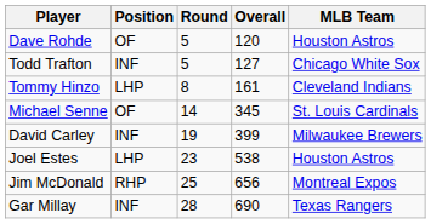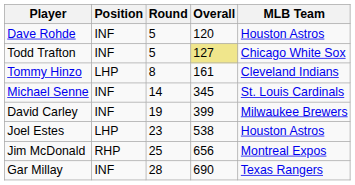 <table class="wikitable">
 <tr>
 <th>Player</th>
 <th>Position</th>
 <th>Round</th>
 <th>Overall</th>
 <th>MLB Team</th>
 </tr>
 <tr>
 <td><a href='#'>Dave Rohde</a></td>
-<td>OF</td>
+<td>INF</td>
 <td>5</td>
 <td>120</td>
 <td><a href='#'>Houston Astros</a></td>
 </tr>
 <tr>
 <td>Todd Trafton</td>
 <td>INF</td>
 <td>5</td>
-<td>127</td>
+<td style="background: khaki;">127</td>
 <td><a href='#'>Chicago White Sox</a></td>
 </tr>
 <tr>
 <td><a href='#'>Tommy Hinzo</a></td>
 <td>LHP</td>
 <td>8</td>
 <td>161</td>
 <td><a href='#'>Cleveland Indians</a></td>
 </tr>
 <tr>
 <td><a href='#'>Michael Senne</a></td>
-<td>OF</td>
+<td>INF</td>
 <td>14</td>
 <td>345</td>
 <td><a href='#'>St. Louis Cardinals</a></td>
 </tr>
 <tr>
 <td>David Carley</td>
 <td>INF</td>
 <td>19</td>
 <td>399</td>
 <td><a href='#'>Milwaukee Brewers</a></td>
 </tr>
 <tr>
 <td>Joel Estes</td>
 <td>LHP</td>
 <td>23</td>
 <td>538</td>
 <td><a href='#'>Houston Astros</a></td>
 </tr>
 <tr>
 <td>Jim McDonald</td>
 <td>RHP</td>
 <td>25</td>
 <td>656</td>
 <td><a href='#'>Montreal Expos</a></td>
 </tr>
 <tr>
 <td>Gar Millay</td>
 <td>INF</td>
 <td>28</td>
 <td>690</td>
 <td><a href='#'>Texas Rangers</a></td>
 </tr>
 </table>
